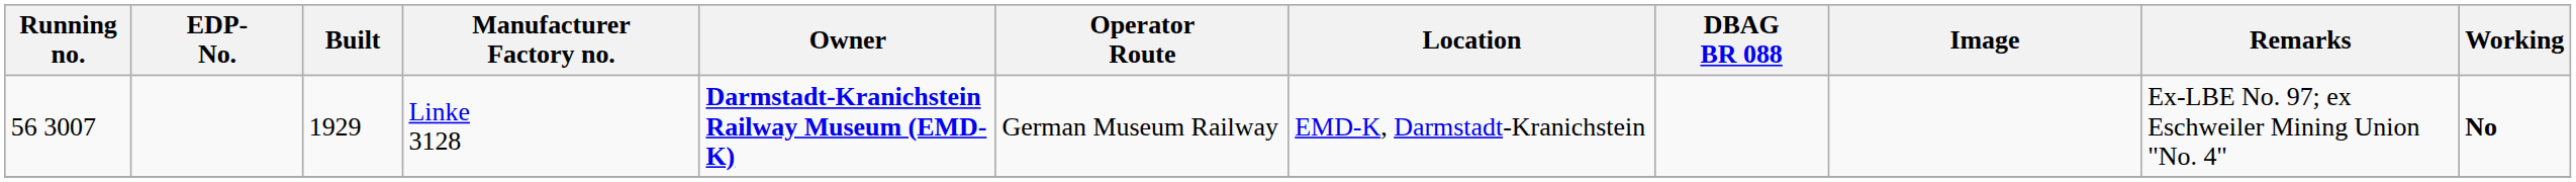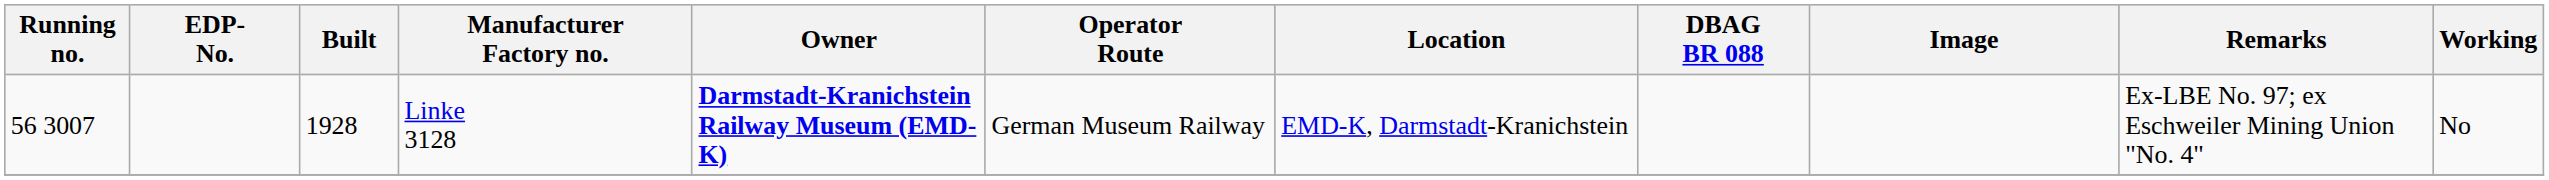 <table class="wikitable" style="width="100%"; border:solid 1px #AAAAAA; background:#e3e3e3;">
 <tr>
 <th width="5%">Running<br>no.</th>
 <th width="7%">EDP-<br>No.</th>
 <th width="4%">Built</th>
 <th width="12%">Manufacturer<br>Factory no.</th>
 <th width="12%">Owner</th>
 <th width="12%">Operator<br>Route</th>
 <th width="15%">Location</th>
 <th width="7%">DBAG<br><a href='#'>BR 088</a></th>
 <th width="13%">Image</th>
 <th width="20%">Remarks</th>
 <th width="8%">Working</th>
 </tr>
 <tr>
 <td>56 3007</td>
 <td></td>
-<td>1929</td>
+<td>1928</td>
 <td><a href='#'>Linke</a><br>3128</td>
 <td><strong><a href='#'>Darmstadt-Kranichstein Railway Museum (EMD-K)</a></strong></td>
 <td>German Museum Railway</td>
 <td><a href='#'>EMD-K</a>, <a href='#'>Darmstadt</a>-Kranichstein</td>
 <td></td>
 <td></td>
 <td>Ex-LBE No. 97; ex Eschweiler Mining Union "No. 4"</td>
-<td><strong>No</strong></td>
+<td>No</td>
 </tr>
 <tr>
 </tr>
 </table>
